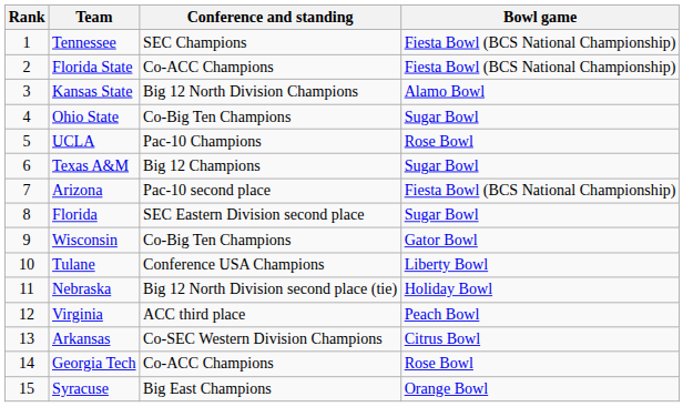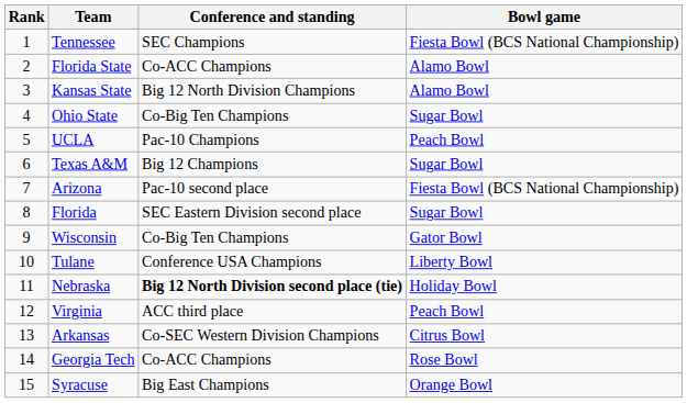 <table class="wikitable sortable">
 <tr>
 <th>Rank</th>
 <th>Team</th>
 <th>Conference and standing</th>
 <th>Bowl game</th>
 </tr>
 <tr>
 <td align=center>1</td>
 <td><a href='#'>Tennessee</a></td>
 <td>SEC Champions</td>
 <td><a href='#'>Fiesta Bowl</a> (BCS National Championship)</td>
 </tr>
 <tr>
 <td align=center>2</td>
 <td><a href='#'>Florida State</a></td>
 <td>Co-ACC Champions</td>
-<td><a href='#'>Fiesta Bowl</a> (BCS National Championship)</td>
+<td><a href='#'>Alamo Bowl</a></td>
 </tr>
 <tr>
 <td align=center>3</td>
 <td><a href='#'>Kansas State</a></td>
 <td>Big 12 North Division Champions</td>
 <td><a href='#'>Alamo Bowl</a></td>
 </tr>
 <tr>
 <td align=center>4</td>
 <td><a href='#'>Ohio State</a></td>
 <td>Co-Big Ten Champions</td>
 <td><a href='#'>Sugar Bowl</a></td>
 </tr>
 <tr>
 <td align=center>5</td>
 <td><a href='#'>UCLA</a></td>
 <td>Pac-10 Champions</td>
-<td><a href='#'>Rose Bowl</a></td>
+<td><a href='#'>Peach Bowl</a></td>
 </tr>
 <tr>
 <td align=center>6</td>
 <td><a href='#'>Texas A&M</a></td>
 <td>Big 12 Champions</td>
 <td><a href='#'>Sugar Bowl</a></td>
 </tr>
 <tr>
 <td align=center>7</td>
 <td><a href='#'>Arizona</a></td>
 <td>Pac-10 second place</td>
 <td><a href='#'>Fiesta Bowl</a> (BCS National Championship)</td>
 </tr>
 <tr>
 <td align=center>8</td>
 <td><a href='#'>Florida</a></td>
 <td>SEC Eastern Division second place</td>
 <td><a href='#'>Sugar Bowl</a></td>
 </tr>
 <tr>
 <td align=center>9</td>
 <td><a href='#'>Wisconsin</a></td>
 <td>Co-Big Ten Champions</td>
 <td><a href='#'>Gator Bowl</a></td>
 </tr>
 <tr>
 <td align=center>10</td>
 <td><a href='#'>Tulane</a></td>
 <td>Conference USA Champions</td>
 <td><a href='#'>Liberty Bowl</a></td>
 </tr>
 <tr>
 <td align=center>11</td>
 <td><a href='#'>Nebraska</a></td>
-<td>Big 12 North Division second place (tie)</td>
+<td><strong>Big 12 North Division second place (tie)</strong></td>
 <td><a href='#'>Holiday Bowl</a></td>
 </tr>
 <tr>
 <td align=center>12</td>
 <td><a href='#'>Virginia</a></td>
 <td>ACC third place</td>
 <td><a href='#'>Peach Bowl</a></td>
 </tr>
 <tr>
 <td align=center>13</td>
 <td><a href='#'>Arkansas</a></td>
 <td>Co-SEC Western Division Champions</td>
 <td><a href='#'>Citrus Bowl</a></td>
 </tr>
 <tr>
 <td align=center>14</td>
 <td><a href='#'>Georgia Tech</a></td>
 <td>Co-ACC Champions</td>
 <td><a href='#'>Rose Bowl</a></td>
 </tr>
 <tr>
 <td align=center>15</td>
 <td><a href='#'>Syracuse</a></td>
 <td>Big East Champions</td>
 <td><a href='#'>Orange Bowl</a></td>
 </tr>
 </table>
